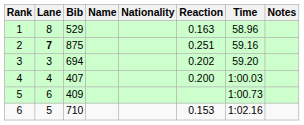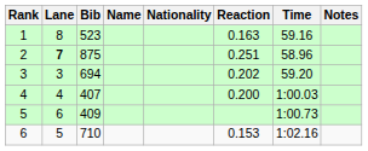 <table class="wikitable sortable" style="text-align:center">
 <tr>
 <th>Rank</th>
 <th>Lane</th>
 <th>Bib</th>
 <th>Name</th>
 <th>Nationality</th>
 <th>Reaction</th>
 <th>Time</th>
 <th>Notes</th>
 </tr>
 <tr bgcolor=ccffcc>
 <td>1</td>
 <td>8</td>
-<td>529</td>
+<td>523</td>
 <td align=left></td>
 <td align=left></td>
 <td>0.163</td>
-<td>58.96</td>
+<td>59.16</td>
 <td><strong></strong></td>
 </tr>
 <tr bgcolor=ccffcc>
 <td>2</td>
 <td><strong>7</strong></td>
 <td>875</td>
 <td align=left></td>
 <td align=left></td>
 <td>0.251</td>
-<td>59.16</td>
+<td>58.96</td>
 <td><strong></strong></td>
 </tr>
 <tr bgcolor=ccffcc>
 <td>3</td>
 <td>3</td>
 <td>694</td>
 <td align=left></td>
 <td align=left></td>
 <td>0.202</td>
 <td>59.20</td>
 <td><strong></strong></td>
 </tr>
 <tr bgcolor=ccffcc>
 <td>4</td>
 <td>4</td>
 <td>407</td>
 <td align=left></td>
 <td align=left></td>
 <td>0.200</td>
 <td>1:00.03</td>
 <td><strong></strong></td>
 </tr>
 <tr bgcolor=ccffcc>
 <td>5</td>
 <td>6</td>
 <td>409</td>
 <td align=left></td>
 <td align=left></td>
 <td></td>
 <td>1:00.73</td>
 <td><strong></strong></td>
 </tr>
 <tr>
 <td>6</td>
 <td>5</td>
 <td>710</td>
 <td align=left></td>
 <td align=left></td>
 <td>0.153</td>
 <td>1:02.16</td>
 <td></td>
 </tr>
 </table>
